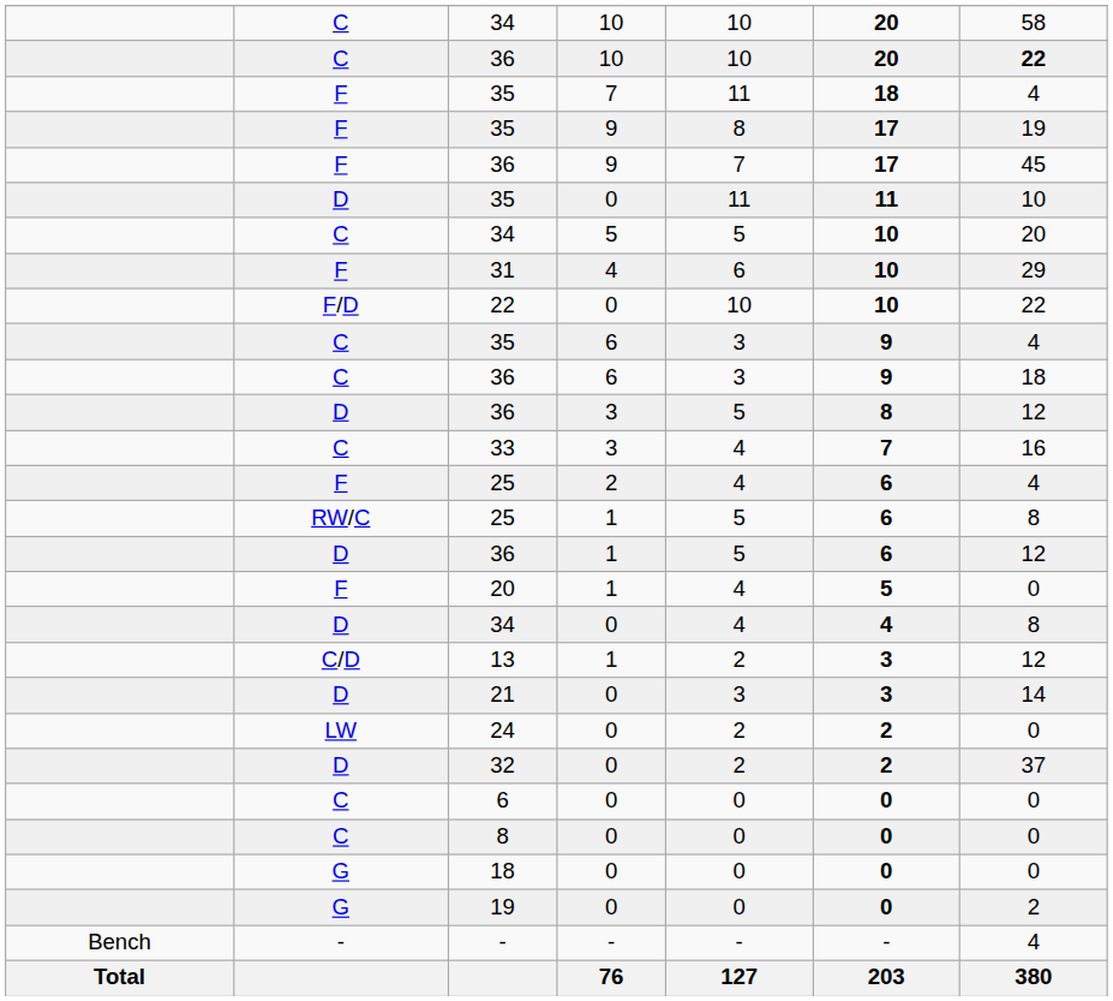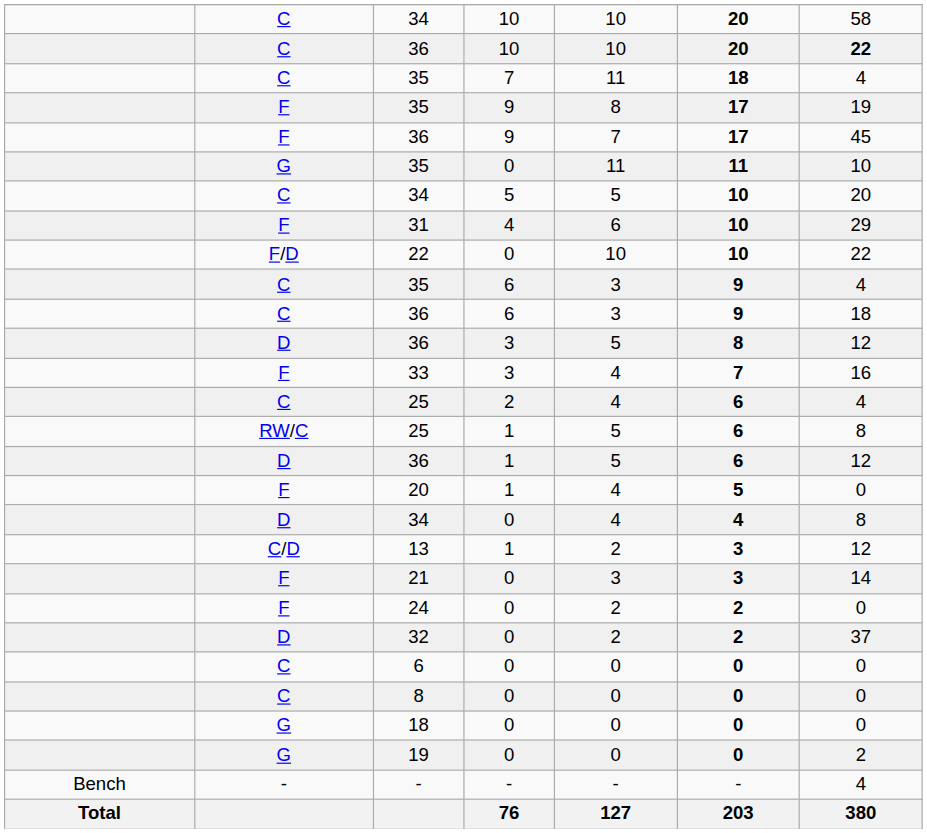 <table class="wikitable sortable" width ="50%">
 <tr align="center">
 </tr>
 <tr align="center" bgcolor="">
 <td></td>
 <td><a href='#'>C</a></td>
 <td>34</td>
 <td>10</td>
 <td>10</td>
 <td><strong>20</strong></td>
 <td>58</td>
 </tr>
 <tr align="center" bgcolor="f0f0f0">
 <td></td>
 <td><a href='#'>C</a></td>
 <td>36</td>
 <td>10</td>
 <td>10</td>
 <td><strong>20</strong></td>
 <td><strong>22</strong></td>
 </tr>
 <tr align="center" bgcolor="">
 <td></td>
-<td><a href='#'>F</a></td>
+<td><a href='#'>C</a></td>
 <td>35</td>
 <td>7</td>
 <td>11</td>
 <td><strong>18</strong></td>
 <td>4</td>
 </tr>
 <tr align="center" bgcolor="f0f0f0">
 <td></td>
 <td><a href='#'>F</a></td>
 <td>35</td>
 <td>9</td>
 <td>8</td>
 <td><strong>17</strong></td>
 <td>19</td>
 </tr>
 <tr align="center" bgcolor="">
 <td></td>
 <td><a href='#'>F</a></td>
 <td>36</td>
 <td>9</td>
 <td>7</td>
 <td><strong>17</strong></td>
 <td>45</td>
 </tr>
 <tr align="center" bgcolor="f0f0f0">
 <td></td>
-<td><a href='#'>D</a></td>
+<td><a href='#'>G</a></td>
 <td>35</td>
 <td>0</td>
 <td>11</td>
 <td><strong>11</strong></td>
 <td>10</td>
 </tr>
 <tr align="center" bgcolor="">
 <td></td>
 <td><a href='#'>C</a></td>
 <td>34</td>
 <td>5</td>
 <td>5</td>
 <td><strong>10</strong></td>
 <td>20</td>
 </tr>
 <tr align="center" bgcolor="f0f0f0">
 <td></td>
 <td><a href='#'>F</a></td>
 <td>31</td>
 <td>4</td>
 <td>6</td>
 <td><strong>10</strong></td>
 <td>29</td>
 </tr>
 <tr align="center" bgcolor="">
 <td></td>
 <td><a href='#'>F</a>/<a href='#'>D</a></td>
 <td>22</td>
 <td>0</td>
 <td>10</td>
 <td><strong>10</strong></td>
 <td>22</td>
 </tr>
 <tr align="center" bgcolor="f0f0f0">
 <td></td>
 <td><a href='#'>C</a></td>
 <td>35</td>
 <td>6</td>
 <td>3</td>
 <td><strong>9</strong></td>
 <td>4</td>
 </tr>
 <tr align="center" bgcolor="">
 <td></td>
 <td><a href='#'>C</a></td>
 <td>36</td>
 <td>6</td>
 <td>3</td>
 <td><strong>9</strong></td>
 <td>18</td>
 </tr>
 <tr align="center" bgcolor="f0f0f0">
 <td></td>
 <td><a href='#'>D</a></td>
 <td>36</td>
 <td>3</td>
 <td>5</td>
 <td><strong>8</strong></td>
 <td>12</td>
 </tr>
 <tr align="center" bgcolor="">
 <td></td>
-<td><a href='#'>C</a></td>
+<td><a href='#'>F</a></td>
 <td>33</td>
 <td>3</td>
 <td>4</td>
 <td><strong>7</strong></td>
 <td>16</td>
 </tr>
 <tr align="center" bgcolor="f0f0f0">
 <td></td>
-<td><a href='#'>F</a></td>
+<td><a href='#'>C</a></td>
 <td>25</td>
 <td>2</td>
 <td>4</td>
 <td><strong>6</strong></td>
 <td>4</td>
 </tr>
 <tr align="center" bgcolor="">
 <td></td>
 <td><a href='#'>RW</a>/<a href='#'>C</a></td>
 <td>25</td>
 <td>1</td>
 <td>5</td>
 <td><strong>6</strong></td>
 <td>8</td>
 </tr>
 <tr align="center" bgcolor="f0f0f0">
 <td></td>
 <td><a href='#'>D</a></td>
 <td>36</td>
 <td>1</td>
 <td>5</td>
 <td><strong>6</strong></td>
 <td>12</td>
 </tr>
 <tr align="center" bgcolor="">
 <td></td>
 <td><a href='#'>F</a></td>
 <td>20</td>
 <td>1</td>
 <td>4</td>
 <td><strong>5</strong></td>
 <td>0</td>
 </tr>
 <tr align="center" bgcolor="f0f0f0">
 <td></td>
 <td><a href='#'>D</a></td>
 <td>34</td>
 <td>0</td>
 <td>4</td>
 <td><strong>4</strong></td>
 <td>8</td>
 </tr>
 <tr align="center" bgcolor="">
 <td></td>
 <td><a href='#'>C</a>/<a href='#'>D</a></td>
 <td>13</td>
 <td>1</td>
 <td>2</td>
 <td><strong>3</strong></td>
 <td>12</td>
 </tr>
 <tr align="center" bgcolor="f0f0f0">
 <td></td>
-<td><a href='#'>D</a></td>
+<td><a href='#'>F</a></td>
 <td>21</td>
 <td>0</td>
 <td>3</td>
 <td><strong>3</strong></td>
 <td>14</td>
 </tr>
 <tr align="center" bgcolor="">
 <td></td>
-<td><a href='#'>LW</a></td>
+<td><a href='#'>F</a></td>
 <td>24</td>
 <td>0</td>
 <td>2</td>
 <td><strong>2</strong></td>
 <td>0</td>
 </tr>
 <tr align="center" bgcolor="f0f0f0">
 <td></td>
 <td><a href='#'>D</a></td>
 <td>32</td>
 <td>0</td>
 <td>2</td>
 <td><strong>2</strong></td>
 <td>37</td>
 </tr>
 <tr align="center" bgcolor="">
 <td></td>
 <td><a href='#'>C</a></td>
 <td>6</td>
 <td>0</td>
 <td>0</td>
 <td><strong>0</strong></td>
 <td>0</td>
 </tr>
 <tr align="center" bgcolor="f0f0f0">
 <td></td>
 <td><a href='#'>C</a></td>
 <td>8</td>
 <td>0</td>
 <td>0</td>
 <td><strong>0</strong></td>
 <td>0</td>
 </tr>
 <tr align="center" bgcolor="">
 <td></td>
 <td><a href='#'>G</a></td>
 <td>18</td>
 <td>0</td>
 <td>0</td>
 <td><strong>0</strong></td>
 <td>0</td>
 </tr>
 <tr align="center" bgcolor="f0f0f0">
 <td></td>
 <td><a href='#'>G</a></td>
 <td>19</td>
 <td>0</td>
 <td>0</td>
 <td><strong>0</strong></td>
 <td>2</td>
 </tr>
 <tr align="center" bgcolor="">
 <td>Bench</td>
 <td>-</td>
 <td>-</td>
 <td>-</td>
 <td>-</td>
 <td>-</td>
 <td>4</td>
 </tr>
 <tr>
 <th>Total</th>
 <th></th>
 <th></th>
 <th>76</th>
 <th>127</th>
 <th>203</th>
 <th>380</th>
 </tr>
 </table>
